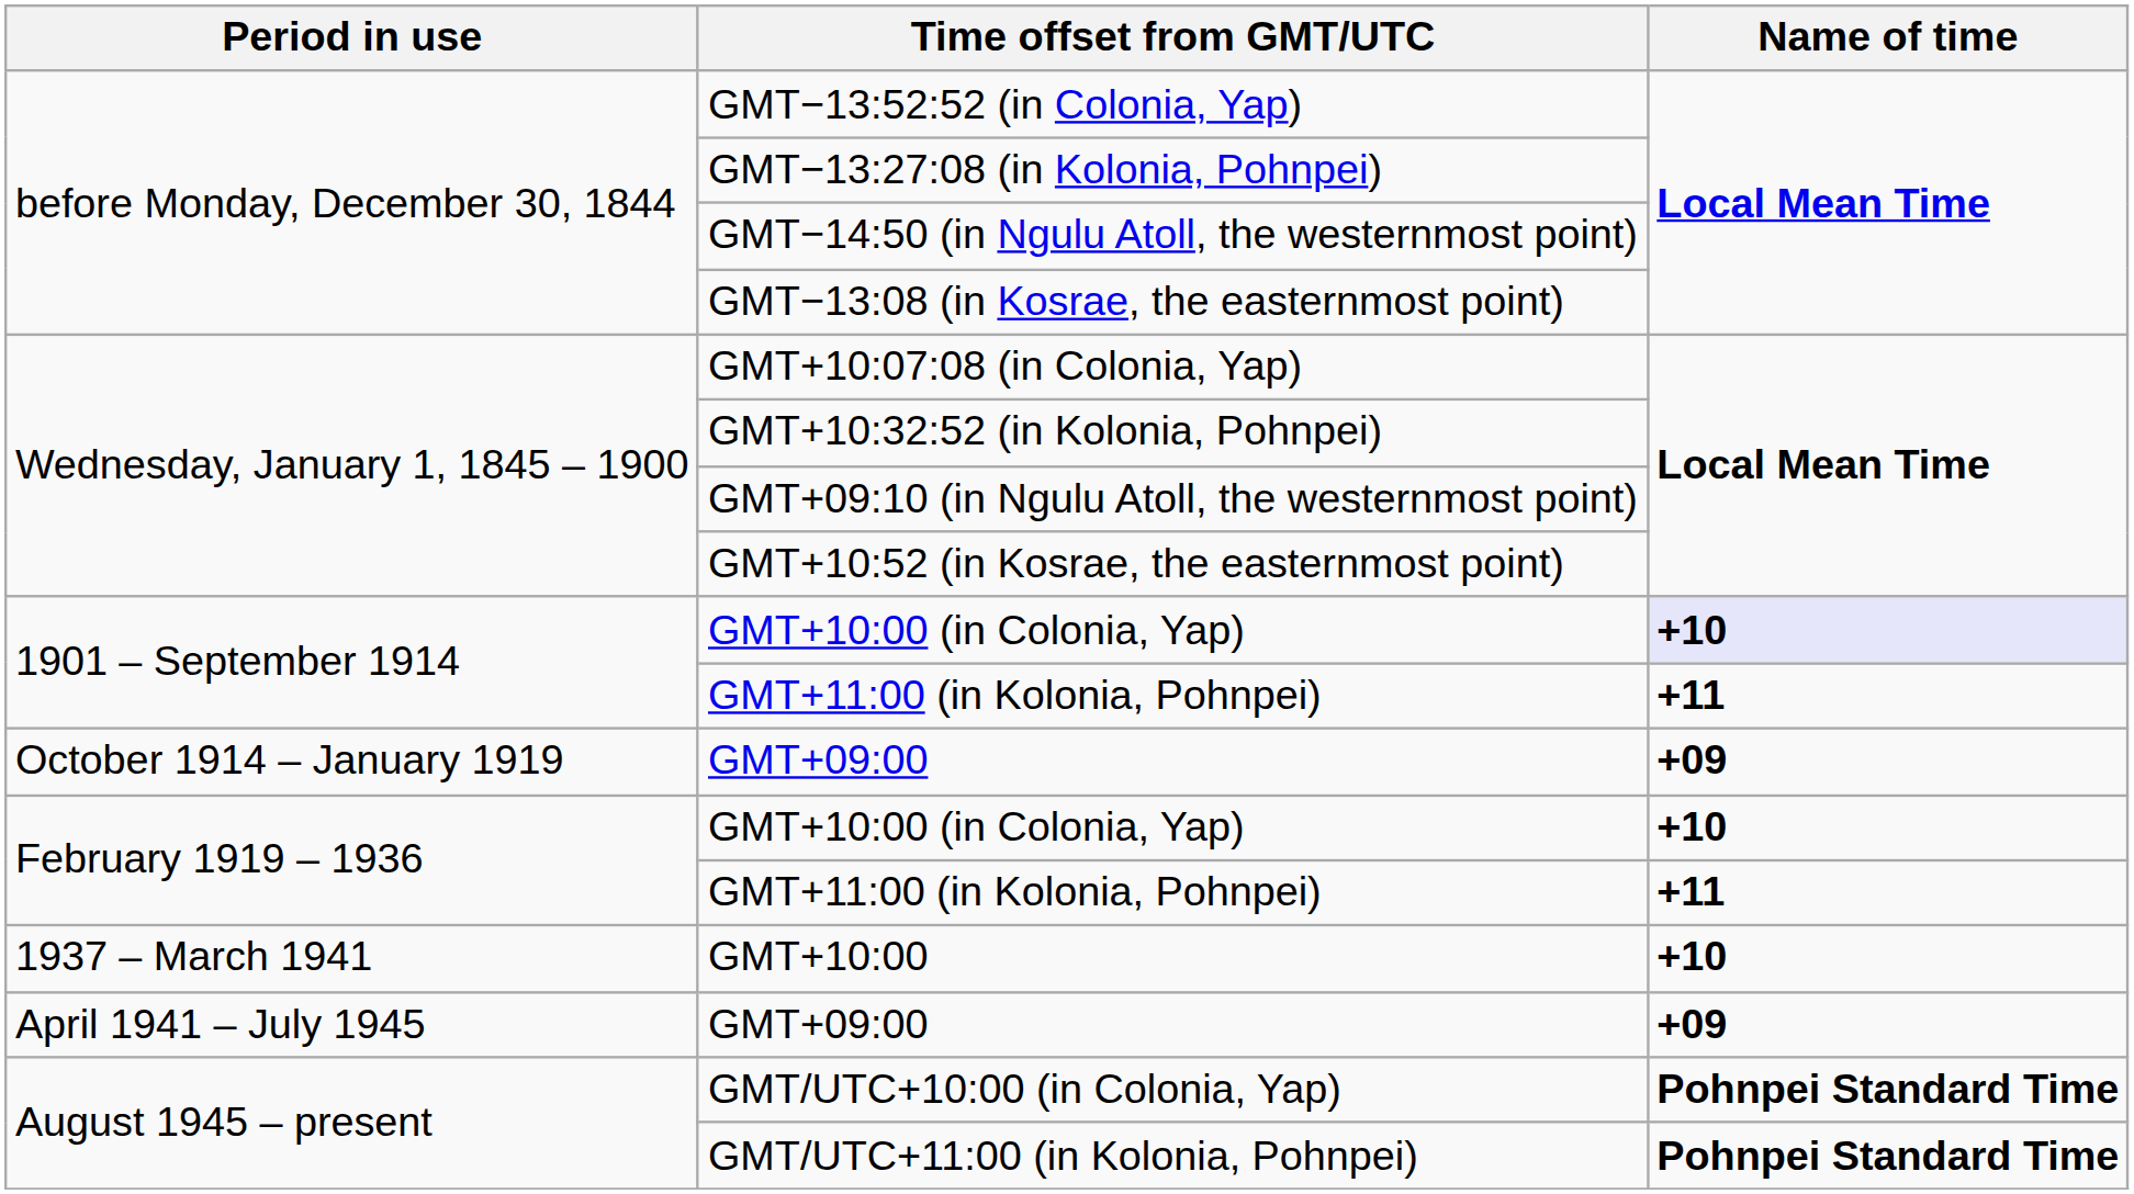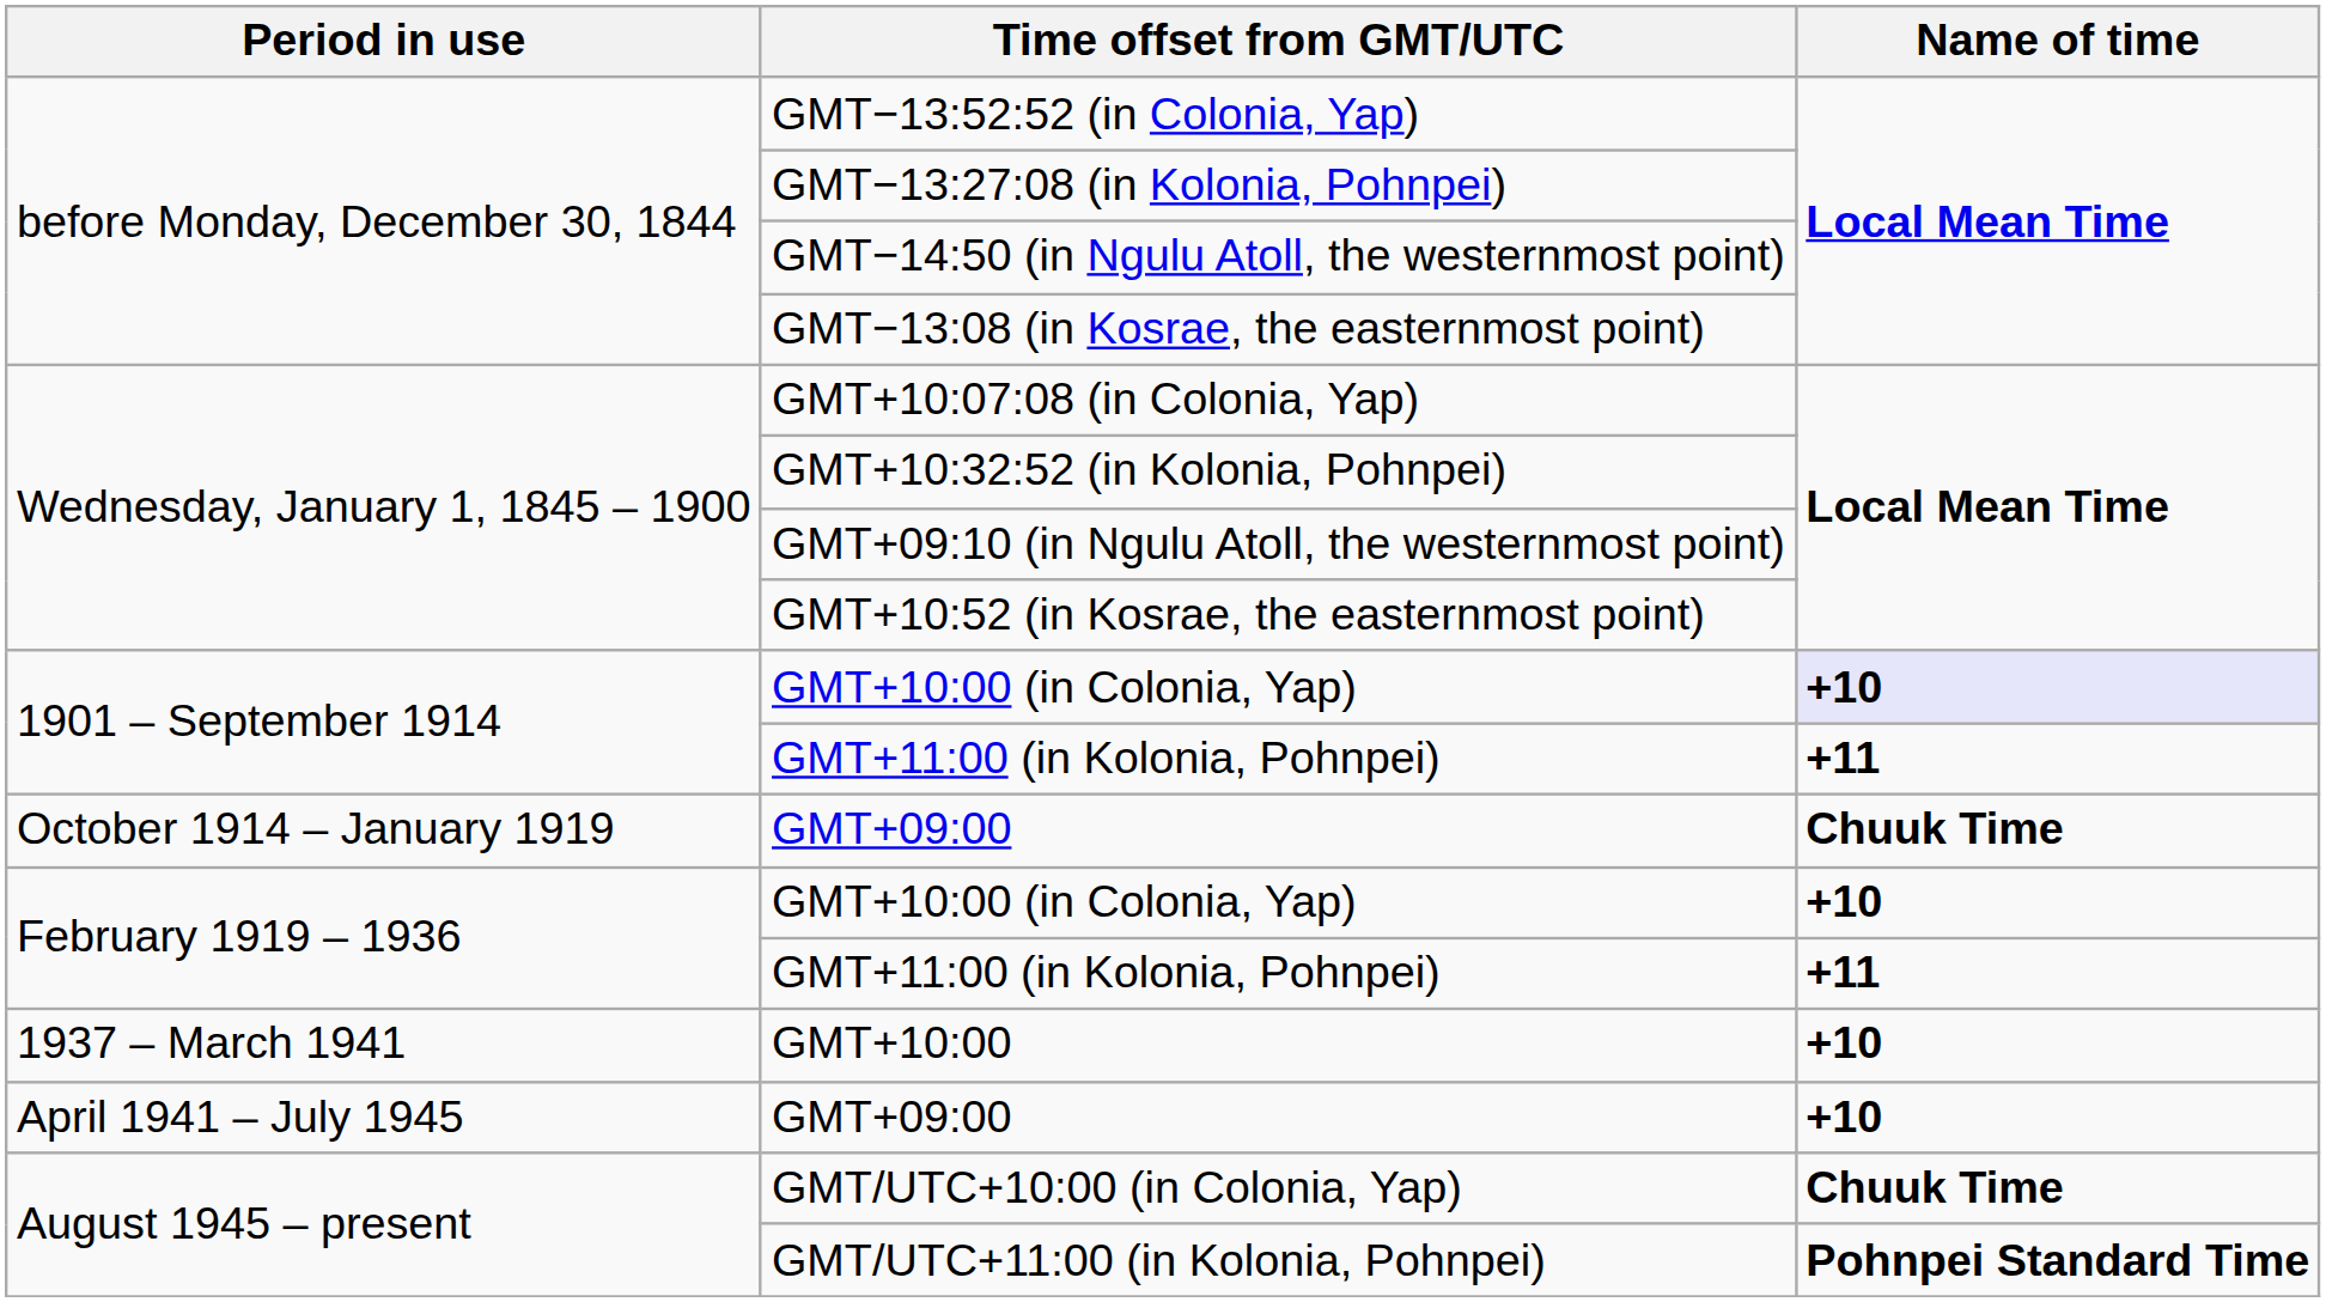 <table class="wikitable">
 <tr>
 <th><strong>Period in use</strong></th>
 <th><strong>Time offset from GMT/UTC</strong></th>
 <th><strong>Name of time</strong></th>
 </tr>
 <tr>
 <td rowspan=4>before Monday, December 30, 1844</td>
 <td>GMT−13:52:52 (in <a href='#'>Colonia, Yap</a>)</td>
 <td rowspan=4><strong><a href='#'>Local Mean Time</a></strong></td>
 </tr>
 <tr>
 <td>GMT−13:27:08 (in <a href='#'>Kolonia, Pohnpei</a>)</td>
 </tr>
 <tr>
 <td>GMT−14:50 (in <a href='#'>Ngulu Atoll</a>, the westernmost point)</td>
 </tr>
 <tr>
 <td>GMT−13:08 (in <a href='#'>Kosrae</a>, the easternmost point)</td>
 </tr>
 <tr>
 <td rowspan=4>Wednesday, January 1, 1845 – 1900</td>
 <td>GMT+10:07:08 (in Colonia, Yap)</td>
 <td rowspan=4><strong>Local Mean Time</strong></td>
 </tr>
 <tr>
 <td>GMT+10:32:52 (in Kolonia, Pohnpei)</td>
 </tr>
 <tr>
 <td>GMT+09:10 (in Ngulu Atoll, the westernmost point)</td>
 </tr>
 <tr>
 <td>GMT+10:52 (in Kosrae, the easternmost point)</td>
 </tr>
 <tr>
 <td rowspan=2>1901 – September 1914</td>
 <td><a href='#'>GMT+10:00</a> (in Colonia, Yap)</td>
 <td style="background: lavender;"><strong>+10</strong></td>
 </tr>
 <tr>
 <td><a href='#'>GMT+11:00</a> (in Kolonia, Pohnpei)</td>
 <td><strong>+11</strong></td>
 </tr>
 <tr>
 <td>October 1914 – January 1919</td>
 <td><a href='#'>GMT+09:00</a></td>
-<td><strong>+09</strong></td>
+<td><strong>Chuuk Time</strong></td>
 </tr>
 <tr>
 <td rowspan=2>February 1919 – 1936</td>
 <td>GMT+10:00 (in Colonia, Yap)</td>
 <td><strong>+10</strong></td>
 </tr>
 <tr>
 <td>GMT+11:00 (in Kolonia, Pohnpei)</td>
 <td><strong>+11</strong></td>
 </tr>
 <tr>
 <td>1937 – March 1941</td>
 <td>GMT+10:00</td>
 <td><strong>+10</strong></td>
 </tr>
 <tr>
 <td>April 1941 – July 1945</td>
 <td>GMT+09:00</td>
-<td><strong>+09</strong></td>
+<td><strong>+10</strong></td>
 </tr>
 <tr>
 <td rowspan=2>August 1945 – present</td>
 <td>GMT/UTC+10:00 (in Colonia, Yap)</td>
-<td><strong>Pohnpei Standard Time</strong></td>
+<td><strong>Chuuk Time</strong></td>
 </tr>
 <tr>
 <td>GMT/UTC+11:00 (in Kolonia, Pohnpei)</td>
 <td><strong>Pohnpei Standard Time</strong></td>
 </tr>
 <tr>
 </tr>
 </table>
